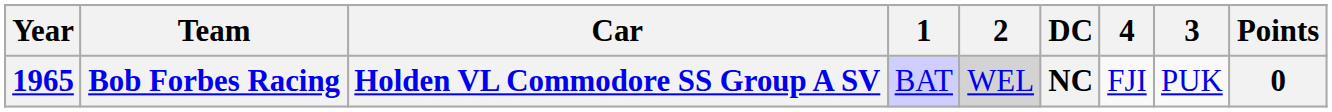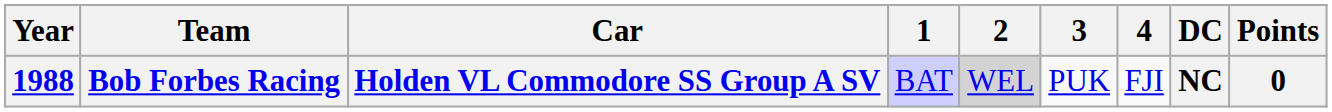 <table class="wikitable" style="text-align:center; font-size:95%">
 <tr>
 <th>Year</th>
 <th>Team</th>
 <th>Car</th>
 <th>1</th>
 <th>2</th>
+<th>3</th>
+<th>4</th>
 <th>DC</th>
-<th>4</th>
-<th>3</th>
 <th>Points</th>
 </tr>
 <tr>
-<th><a href='#'>1965</a></th>
+<th><a href='#'>1988</a></th>
 <th> <a href='#'>Bob Forbes Racing</a></th>
 <th><a href='#'>Holden VL Commodore SS Group A SV</a></th>
 <td style="background:#cfcfff;"><a href='#'>BAT</a><br></td>
 <td style="background: lightgrey;"><a href='#'>WEL</a></td>
+<td><a href='#'>PUK</a></td>
+<td><a href='#'>FJI</a></td>
 <th>NC</th>
-<td><a href='#'>FJI</a></td>
-<td><a href='#'>PUK</a></td>
 <th>0</th>
 </tr>
 </table>
